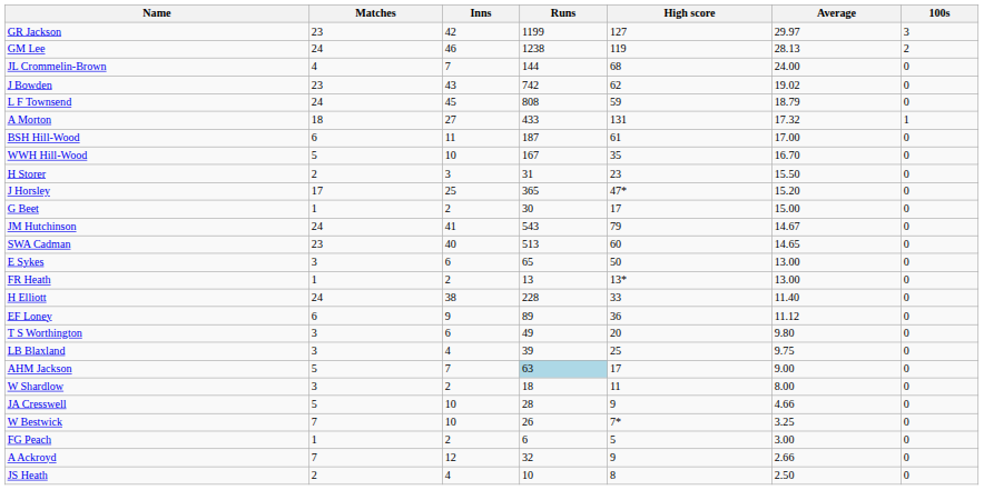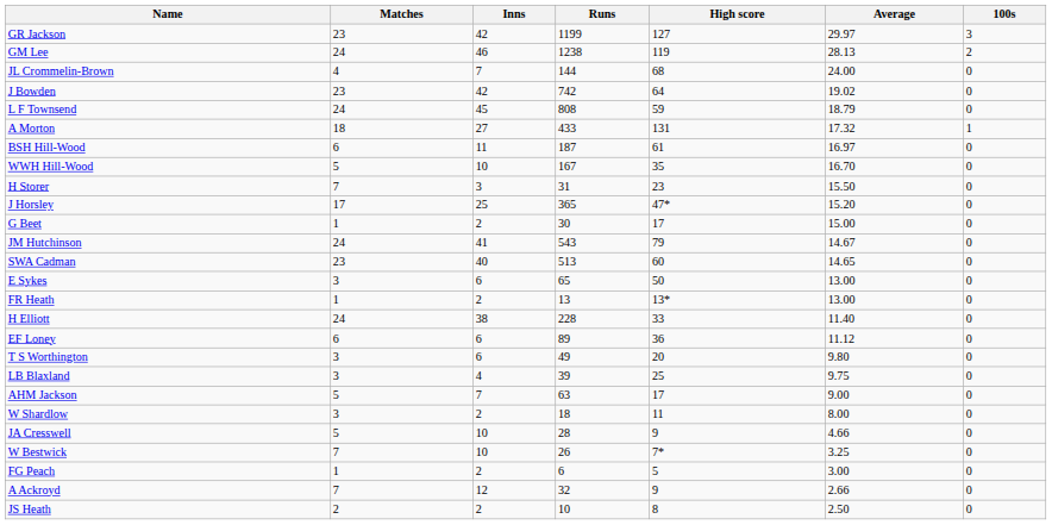 <table class="wikitable sortable" style="width:70%;">
 <tr style="background:#efefef;">
 <th>Name</th>
 <th>Matches</th>
 <th>Inns</th>
 <th>Runs</th>
 <th>High score</th>
 <th>Average</th>
 <th>100s</th>
 </tr>
 <tr>
 <td><a href='#'>GR Jackson</a></td>
 <td>23</td>
 <td>42</td>
 <td>1199</td>
 <td>127</td>
 <td>29.97</td>
 <td>3</td>
 </tr>
 <tr>
 <td><a href='#'>GM Lee</a></td>
 <td>24</td>
 <td>46</td>
 <td>1238</td>
 <td>119</td>
 <td>28.13</td>
 <td>2</td>
 </tr>
 <tr>
 <td><a href='#'>JL Crommelin-Brown</a></td>
 <td>4</td>
 <td>7</td>
 <td>144</td>
 <td>68</td>
 <td>24.00</td>
 <td>0</td>
 </tr>
 <tr>
 <td><a href='#'>J Bowden</a></td>
 <td>23</td>
-<td>43</td>
+<td>42</td>
 <td>742</td>
-<td>62</td>
+<td>64</td>
 <td>19.02</td>
 <td>0</td>
 </tr>
 <tr>
 <td><a href='#'>L F Townsend</a></td>
 <td>24</td>
 <td>45</td>
 <td>808</td>
 <td>59</td>
 <td>18.79</td>
 <td>0</td>
 </tr>
 <tr>
 <td><a href='#'>A Morton</a></td>
 <td>18</td>
 <td>27</td>
 <td>433</td>
 <td>131</td>
 <td>17.32</td>
 <td>1</td>
 </tr>
 <tr>
 <td><a href='#'>BSH Hill-Wood</a></td>
 <td>6</td>
 <td>11</td>
 <td>187</td>
 <td>61</td>
-<td>17.00</td>
+<td>16.97</td>
 <td>0</td>
 </tr>
 <tr>
 <td><a href='#'>WWH Hill-Wood</a></td>
 <td>5</td>
 <td>10</td>
 <td>167</td>
 <td>35</td>
 <td>16.70</td>
 <td>0</td>
 </tr>
 <tr>
 <td><a href='#'>H Storer</a></td>
-<td>2</td>
+<td>7</td>
 <td>3</td>
 <td>31</td>
 <td>23</td>
 <td>15.50</td>
 <td>0</td>
 </tr>
 <tr>
 <td><a href='#'>J Horsley</a></td>
 <td>17</td>
 <td>25</td>
 <td>365</td>
 <td>47*</td>
 <td>15.20</td>
 <td>0</td>
 </tr>
 <tr>
 <td><a href='#'>G Beet</a></td>
 <td>1</td>
 <td>2</td>
 <td>30</td>
 <td>17</td>
 <td>15.00</td>
 <td>0</td>
 </tr>
 <tr>
 <td><a href='#'>JM Hutchinson</a></td>
 <td>24</td>
 <td>41</td>
 <td>543</td>
 <td>79</td>
 <td>14.67</td>
 <td>0</td>
 </tr>
 <tr>
 <td><a href='#'>SWA Cadman</a></td>
 <td>23</td>
 <td>40</td>
 <td>513</td>
 <td>60</td>
 <td>14.65</td>
 <td>0</td>
 </tr>
 <tr>
 <td><a href='#'>E Sykes</a></td>
 <td>3</td>
 <td>6</td>
 <td>65</td>
 <td>50</td>
 <td>13.00</td>
 <td>0</td>
 </tr>
 <tr>
 <td><a href='#'>FR Heath</a></td>
 <td>1</td>
 <td>2</td>
 <td>13</td>
 <td>13*</td>
 <td>13.00</td>
 <td>0</td>
 </tr>
 <tr>
 <td><a href='#'>H Elliott</a></td>
 <td>24</td>
 <td>38</td>
 <td>228</td>
 <td>33</td>
 <td>11.40</td>
 <td>0</td>
 </tr>
 <tr>
 <td><a href='#'>EF Loney</a></td>
 <td>6</td>
-<td>9</td>
+<td>6</td>
 <td>89</td>
 <td>36</td>
 <td>11.12</td>
 <td>0</td>
 </tr>
 <tr>
 <td><a href='#'>T S Worthington</a></td>
 <td>3</td>
 <td>6</td>
 <td>49</td>
 <td>20</td>
 <td>9.80</td>
 <td>0</td>
 </tr>
 <tr>
 <td><a href='#'>LB Blaxland</a></td>
 <td>3</td>
 <td>4</td>
 <td>39</td>
 <td>25</td>
 <td>9.75</td>
 <td>0</td>
 </tr>
 <tr>
 <td><a href='#'>AHM Jackson</a></td>
 <td>5</td>
 <td>7</td>
-<td style="background: lightblue;">63</td>
+<td>63</td>
 <td>17</td>
 <td>9.00</td>
 <td>0</td>
 </tr>
 <tr>
 <td><a href='#'>W Shardlow</a></td>
 <td>3</td>
 <td>2</td>
 <td>18</td>
 <td>11</td>
 <td>8.00</td>
 <td>0</td>
 </tr>
 <tr>
 <td><a href='#'>JA Cresswell</a></td>
 <td>5</td>
 <td>10</td>
 <td>28</td>
 <td>9</td>
 <td>4.66</td>
 <td>0</td>
 </tr>
 <tr>
 <td><a href='#'>W Bestwick</a></td>
 <td>7</td>
 <td>10</td>
 <td>26</td>
 <td>7*</td>
 <td>3.25</td>
 <td>0</td>
 </tr>
 <tr>
 <td><a href='#'>FG Peach</a></td>
 <td>1</td>
 <td>2</td>
 <td>6</td>
 <td>5</td>
 <td>3.00</td>
 <td>0</td>
 </tr>
 <tr>
 <td><a href='#'>A Ackroyd</a></td>
 <td>7</td>
 <td>12</td>
 <td>32</td>
 <td>9</td>
 <td>2.66</td>
 <td>0</td>
 </tr>
 <tr>
 <td><a href='#'>JS Heath</a></td>
 <td>2</td>
-<td>4</td>
+<td>2</td>
 <td>10</td>
 <td>8</td>
 <td>2.50</td>
 <td>0</td>
 </tr>
 </table>
